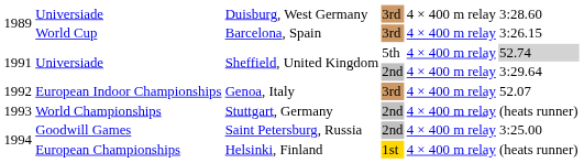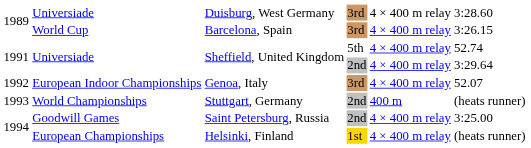 <table>
 <tr>
 <td rowspan=2>1989</td>
 <td><a href='#'>Universiade</a></td>
 <td><a href='#'>Duisburg</a>, West Germany</td>
 <td bgcolor=cc9966>3rd</td>
 <td>4 × 400 m relay</td>
 <td>3:28.60</td>
 </tr>
 <tr>
 <td><a href='#'>World Cup</a></td>
 <td><a href='#'>Barcelona</a>, Spain</td>
 <td bgcolor=cc9966>3rd</td>
 <td><a href='#'>4 × 400 m relay</a></td>
 <td>3:26.15</td>
 </tr>
 <tr>
 <td rowspan=2>1991</td>
 <td rowspan=2><a href='#'>Universiade</a></td>
 <td rowspan=2><a href='#'>Sheffield</a>, United Kingdom</td>
 <td>5th</td>
 <td><a href='#'>4 × 400 m relay</a></td>
-<td style="background: lightgrey;">52.74</td>
+<td>52.74</td>
 </tr>
 <tr>
 <td bgcolor=silver>2nd</td>
 <td><a href='#'>4 × 400 m relay</a></td>
 <td>3:29.64</td>
 </tr>
 <tr>
 <td>1992</td>
 <td><a href='#'>European Indoor Championships</a></td>
 <td><a href='#'>Genoa</a>, Italy</td>
 <td bgcolor=cc9966>3rd</td>
 <td><a href='#'>4 × 400 m relay</a></td>
 <td>52.07</td>
 </tr>
 <tr>
 <td>1993</td>
 <td><a href='#'>World Championships</a></td>
 <td><a href='#'>Stuttgart</a>, Germany</td>
 <td bgcolor=silver>2nd</td>
-<td><a href='#'>4 × 400 m relay</a></td>
+<td><a href='#'>400 m</a></td>
 <td>(heats runner)</td>
 </tr>
 <tr>
 <td rowspan=2>1994</td>
 <td><a href='#'>Goodwill Games</a></td>
 <td><a href='#'>Saint Petersburg</a>, Russia</td>
 <td bgcolor=silver>2nd</td>
 <td><a href='#'>4 × 400 m relay</a></td>
 <td>3:25.00</td>
 </tr>
 <tr>
 <td><a href='#'>European Championships</a></td>
 <td><a href='#'>Helsinki</a>, Finland</td>
 <td bgcolor=gold>1st</td>
 <td><a href='#'>4 × 400 m relay</a></td>
 <td>(heats runner)</td>
 </tr>
 </table>
